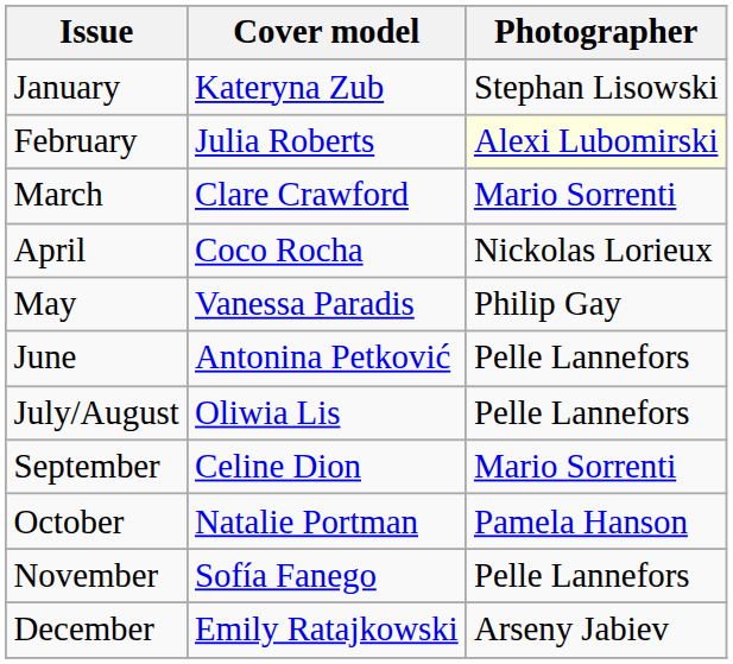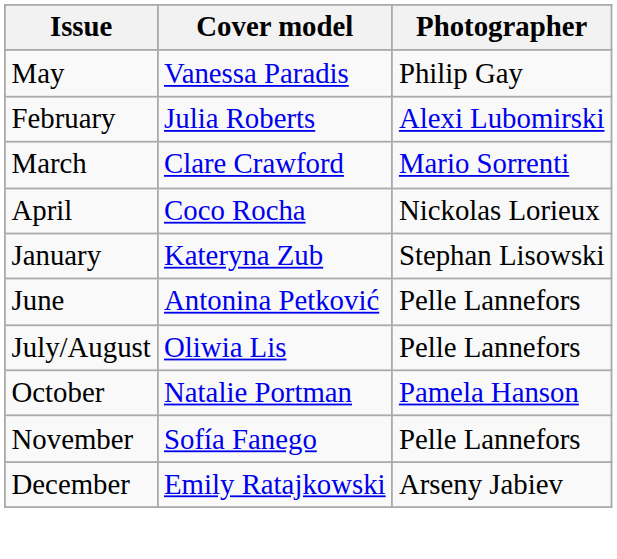 <table class="sortable wikitable">
 <tr>
 <th>Issue</th>
 <th>Cover model</th>
 <th>Photographer</th>
 </tr>
 <tr>
-<td>January</td>
-<td><a href='#'>Kateryna Zub</a></td>
-<td>Stephan Lisowski</td>
+<td>May</td>
+<td><a href='#'>Vanessa Paradis</a></td>
+<td>Philip Gay</td>
 </tr>
 <tr>
 <td>February</td>
 <td><a href='#'>Julia Roberts</a></td>
-<td style="background: lightyellow;"><a href='#'>Alexi Lubomirski</a></td>
+<td><a href='#'>Alexi Lubomirski</a></td>
 </tr>
 <tr>
 <td>March</td>
 <td><a href='#'>Clare Crawford</a></td>
 <td><a href='#'>Mario Sorrenti</a></td>
 </tr>
 <tr>
 <td>April</td>
 <td><a href='#'>Coco Rocha</a></td>
 <td>Nickolas Lorieux</td>
 </tr>
 <tr>
-<td>May</td>
-<td><a href='#'>Vanessa Paradis</a></td>
-<td>Philip Gay</td>
+<td>January</td>
+<td><a href='#'>Kateryna Zub</a></td>
+<td>Stephan Lisowski</td>
 </tr>
 <tr>
 <td>June</td>
 <td><a href='#'>Antonina Petković</a></td>
 <td>Pelle Lannefors</td>
 </tr>
 <tr>
 <td>July/August</td>
 <td><a href='#'>Oliwia Lis</a></td>
 <td>Pelle Lannefors</td>
-</tr>
-<tr>
-<td>September</td>
-<td><a href='#'>Celine Dion</a></td>
-<td><a href='#'>Mario Sorrenti</a></td>
 </tr>
 <tr>
 <td>October</td>
 <td><a href='#'>Natalie Portman</a></td>
 <td><a href='#'>Pamela Hanson</a></td>
 </tr>
 <tr>
 <td>November</td>
 <td><a href='#'>Sofía Fanego</a></td>
 <td>Pelle Lannefors</td>
 </tr>
 <tr>
 <td>December</td>
 <td><a href='#'>Emily Ratajkowski</a></td>
 <td>Arseny Jabiev</td>
 </tr>
 </table>
